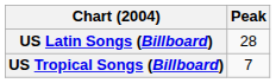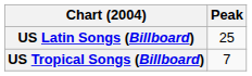 <table class="wikitable plainrowheaders" style="text-align:center;">
 <tr>
 <th scope="col">Chart (2004)</th>
 <th scope="col">Peak</th>
 </tr>
 <tr>
 <th scope="row">US <a href='#'>Latin Songs</a> (<em><a href='#'>Billboard</a></em>)</th>
-<td style="text-align:center;">28</td>
+<td style="text-align:center;">25</td>
 </tr>
 <tr>
 <th scope="row">US <a href='#'>Tropical Songs</a> (<em><a href='#'>Billboard</a></em>)</th>
 <td style="text-align:center;">7</td>
 </tr>
 </table>
